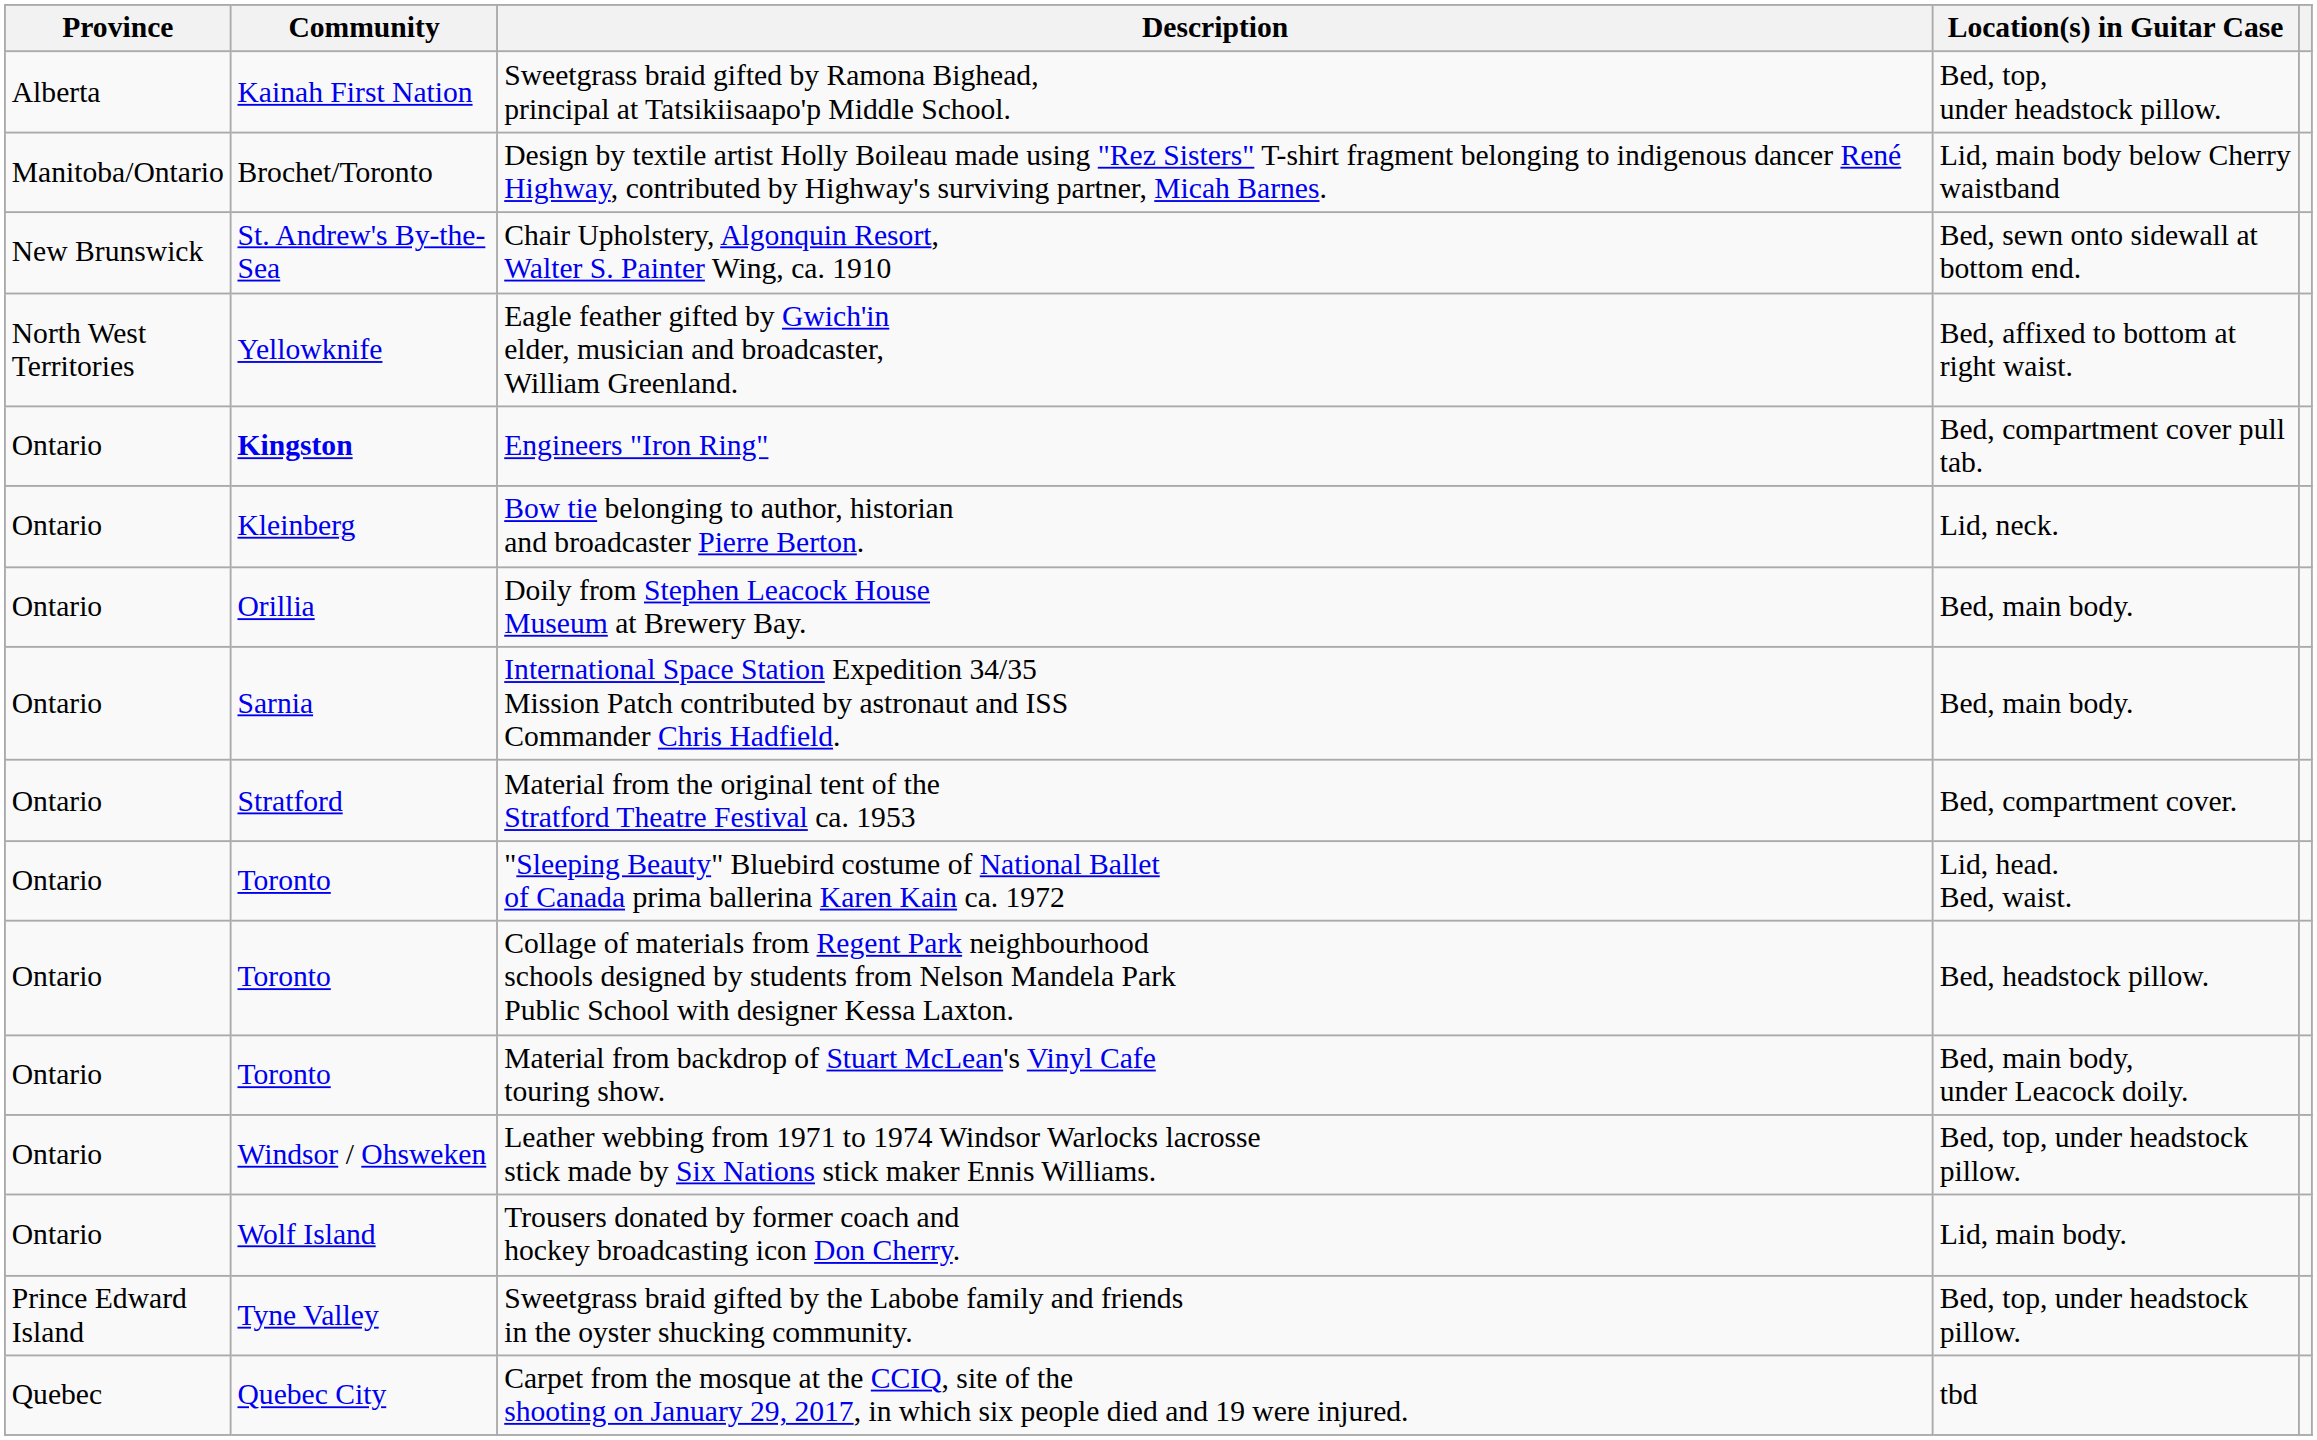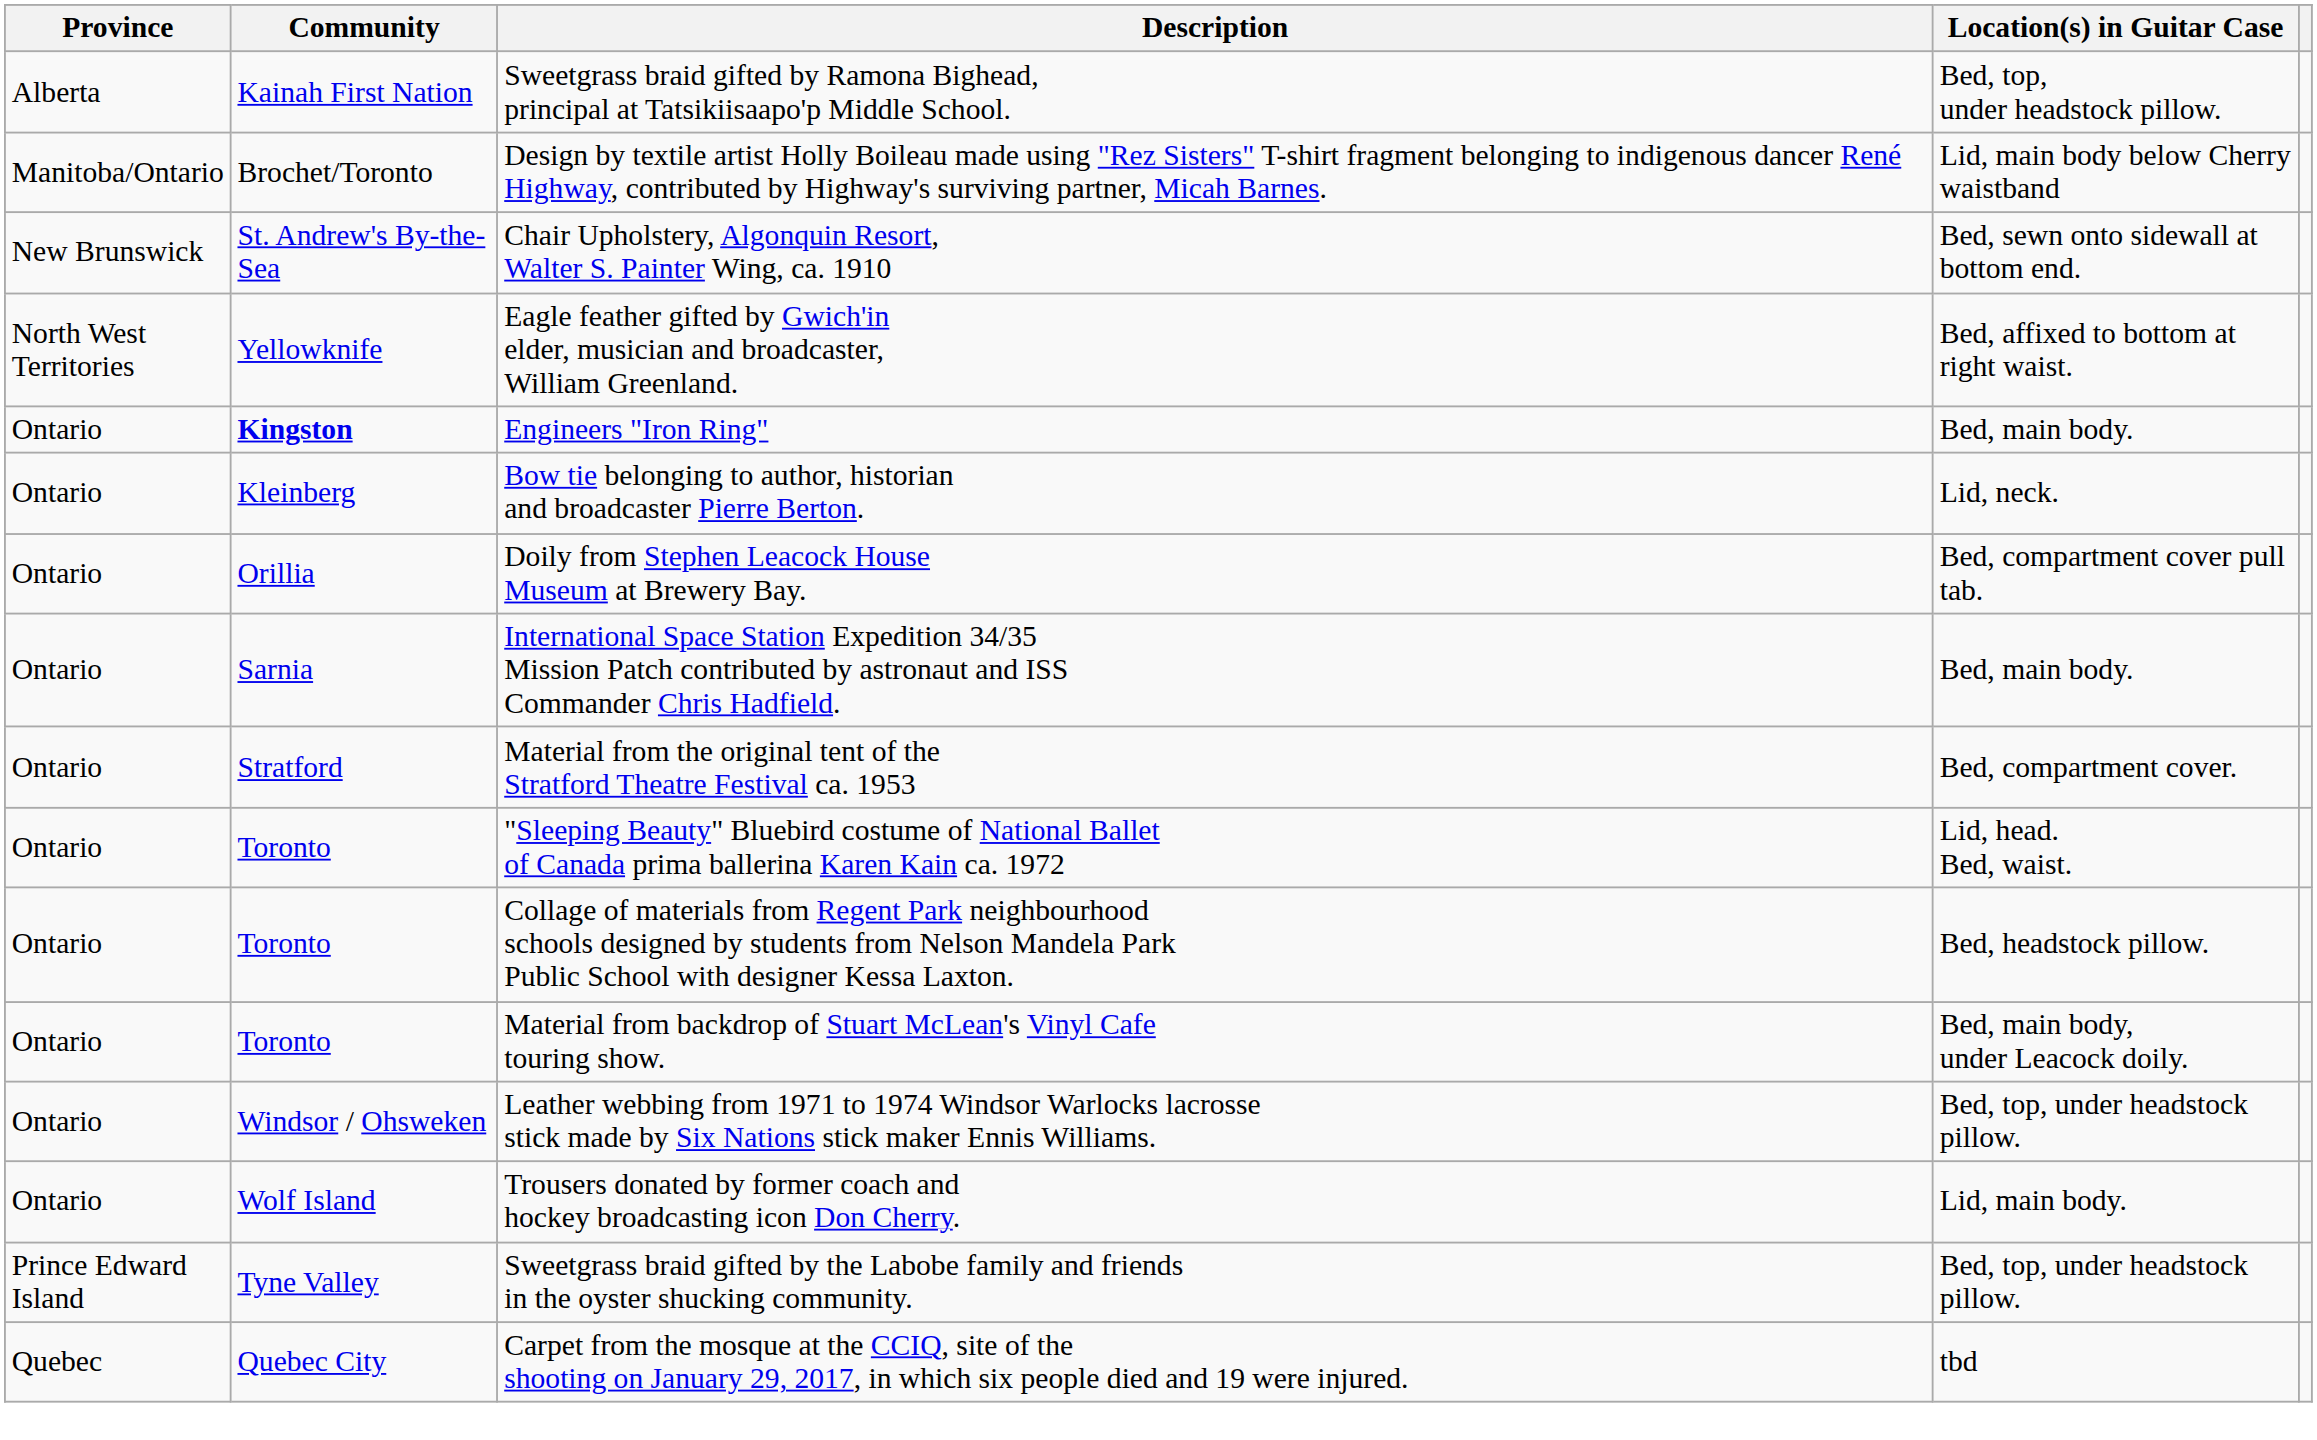 <table class="wikitable sortable">
 <tr>
 <th>Province</th>
 <th>Community</th>
 <th>Description</th>
 <th>Location(s) in Guitar Case</th>
 <th></th>
 </tr>
 <tr>
 <td>Alberta</td>
 <td><a href='#'>Kainah First Nation</a></td>
 <td>Sweetgrass braid gifted by Ramona Bighead,<br>principal at Tatsikiisaapo'p Middle School.</td>
 <td>Bed, top,<br>under headstock pillow.</td>
 <td></td>
 </tr>
 <tr>
 <td>Manitoba/Ontario</td>
 <td>Brochet/Toronto</td>
 <td>Design by textile artist Holly Boileau made using <a href='#'>"Rez Sisters"</a> T-shirt fragment belonging to indigenous dancer <a href='#'>René Highway</a>, contributed by Highway's surviving partner, <a href='#'>Micah Barnes</a>.</td>
 <td>Lid, main body below Cherry waistband</td>
 <td></td>
 </tr>
 <tr>
 <td>New Brunswick</td>
 <td><a href='#'>St. Andrew's By-the-Sea</a></td>
 <td>Chair Upholstery, <a href='#'>Algonquin Resort</a>,<br><a href='#'>Walter S. Painter</a> Wing, ca. 1910</td>
 <td>Bed, sewn onto sidewall at bottom end.</td>
 <td></td>
 </tr>
 <tr>
 <td>North West<br>Territories</td>
 <td><a href='#'>Yellowknife</a></td>
 <td>Eagle feather gifted by <a href='#'>Gwich'in</a><br>elder, musician and broadcaster,<br>William Greenland.</td>
 <td>Bed, affixed to bottom at right waist.</td>
 <td></td>
 </tr>
 <tr>
 <td>Ontario</td>
 <td><strong><a href='#'>Kingston</a></strong></td>
 <td><a href='#'>Engineers "Iron Ring"</a></td>
-<td>Bed, compartment cover pull tab.</td>
+<td>Bed, main body.</td>
 <td></td>
 </tr>
 <tr>
 <td>Ontario</td>
 <td><a href='#'>Kleinberg</a></td>
 <td><a href='#'>Bow tie</a> belonging to author, historian<br>and broadcaster <a href='#'>Pierre Berton</a>.</td>
 <td>Lid, neck.</td>
 <td></td>
 </tr>
 <tr>
 <td>Ontario</td>
 <td><a href='#'>Orillia</a></td>
 <td>Doily from <a href='#'>Stephen Leacock House</a><br><a href='#'>Museum</a> at Brewery Bay.</td>
-<td>Bed, main body.</td>
+<td>Bed, compartment cover pull tab.</td>
 <td></td>
 </tr>
 <tr>
 <td>Ontario</td>
 <td><a href='#'>Sarnia</a></td>
 <td><a href='#'>International Space Station</a> Expedition 34/35<br>Mission Patch contributed by astronaut and ISS<br>Commander <a href='#'>Chris Hadfield</a>.</td>
 <td>Bed, main body.</td>
 <td></td>
 </tr>
 <tr>
 <td>Ontario</td>
 <td><a href='#'>Stratford</a></td>
 <td>Material from the original tent of the<br><a href='#'>Stratford Theatre Festival</a> ca. 1953</td>
 <td>Bed, compartment cover.</td>
 <td></td>
 </tr>
 <tr>
 <td>Ontario</td>
 <td><a href='#'>Toronto</a></td>
 <td>"<a href='#'>Sleeping Beauty</a>" Bluebird costume of <a href='#'>National Ballet</a><br><a href='#'>of Canada</a> prima ballerina <a href='#'>Karen Kain</a> ca. 1972</td>
 <td>Lid, head.<br>Bed, waist.</td>
 <td></td>
 </tr>
 <tr>
 <td>Ontario</td>
 <td><a href='#'>Toronto</a></td>
 <td>Collage of materials from <a href='#'>Regent Park</a> neighbourhood<br>schools designed by students from Nelson Mandela Park<br>Public School with designer Kessa Laxton.</td>
 <td>Bed, headstock pillow.</td>
 <td></td>
 </tr>
 <tr>
 <td>Ontario</td>
 <td><a href='#'>Toronto</a></td>
 <td>Material from backdrop of <a href='#'>Stuart McLean</a>'s <a href='#'>Vinyl Cafe</a><br>touring show.</td>
 <td>Bed, main body,<br>under Leacock doily.</td>
 <td></td>
 </tr>
 <tr>
 <td>Ontario</td>
 <td><a href='#'>Windsor</a> / <a href='#'>Ohsweken</a></td>
 <td>Leather webbing from 1971 to 1974 Windsor Warlocks lacrosse<br>stick made by <a href='#'>Six Nations</a> stick maker Ennis Williams.</td>
 <td>Bed, top, under headstock pillow.</td>
 <td></td>
 </tr>
 <tr>
 <td>Ontario</td>
 <td><a href='#'>Wolf Island</a></td>
 <td>Trousers donated by  former coach and<br>hockey broadcasting icon <a href='#'>Don Cherry</a>.</td>
 <td>Lid, main body.</td>
 <td></td>
 </tr>
 <tr>
 <td>Prince Edward<br>Island</td>
 <td><a href='#'>Tyne Valley</a></td>
 <td>Sweetgrass braid gifted by the Labobe family and friends<br>in the oyster shucking community.</td>
 <td>Bed, top, under headstock pillow.</td>
 <td></td>
 </tr>
 <tr>
 <td>Quebec</td>
 <td><a href='#'>Quebec City</a></td>
 <td>Carpet from the mosque at the <a href='#'>CCIQ</a>, site of the<br><a href='#'>shooting on January 29, 2017</a>, in which six people died and 19 were injured.</td>
 <td>tbd</td>
 <td></td>
 </tr>
 </table>
